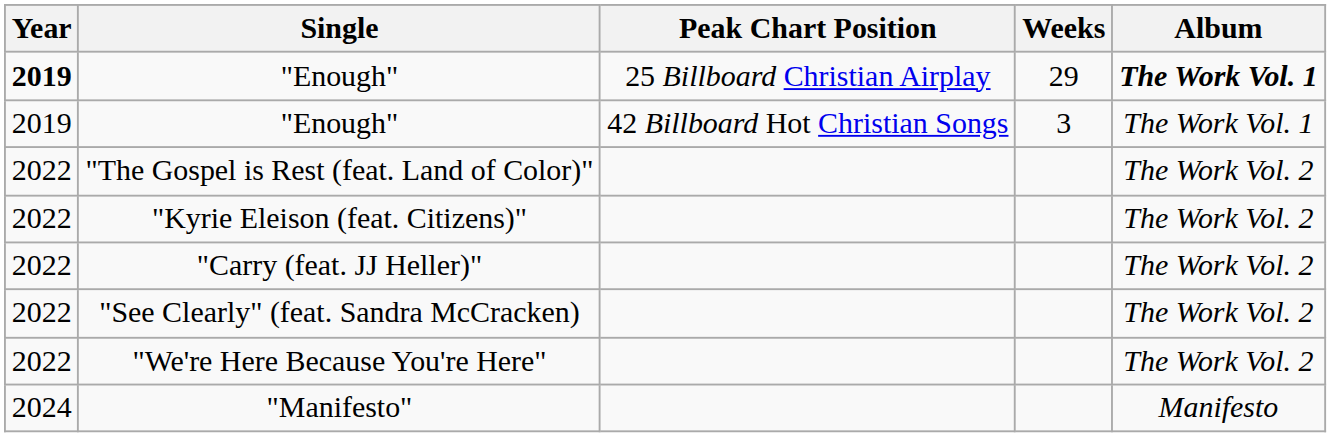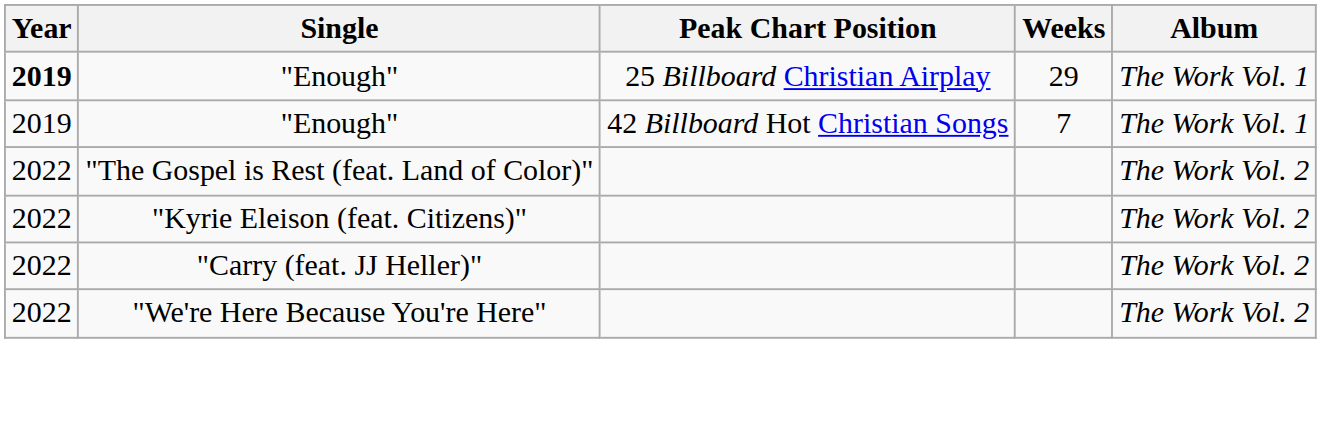 <table class="wikitable plainrowheaders" style="text-align:center;">
 <tr>
 <th>Year</th>
 <th>Single</th>
 <th>Peak Chart Position</th>
 <th>Weeks</th>
 <th>Album</th>
 </tr>
 <tr>
 <td><strong>2019</strong></td>
 <td>"Enough"</td>
 <td>25 <em>Billboard</em> <a href='#'>Christian Airplay</a></td>
 <td>29</td>
-<td><strong><em>The Work Vol. 1</em></strong></td>
+<td><em>The Work Vol. 1</em></td>
 </tr>
 <tr>
 <td>2019</td>
 <td>"Enough"</td>
 <td>42 <em>Billboard</em> Hot <a href='#'>Christian Songs</a></td>
-<td>3</td>
+<td>7</td>
 <td><em>The Work Vol. 1</em></td>
 </tr>
 <tr>
 <td>2022</td>
 <td>"The Gospel is Rest (feat. Land of Color)"</td>
 <td></td>
 <td></td>
 <td><em>The Work Vol. 2</em></td>
 </tr>
 <tr>
 <td>2022</td>
 <td>"Kyrie Eleison (feat. Citizens)"</td>
 <td></td>
 <td></td>
 <td><em>The Work Vol. 2</em></td>
 </tr>
 <tr>
 <td>2022</td>
 <td>"Carry (feat. JJ Heller)"</td>
 <td></td>
 <td></td>
 <td><em>The Work Vol. 2</em></td>
 </tr>
 <tr>
 <td>2022</td>
-<td>"See Clearly" (feat. Sandra McCracken)</td>
-<td></td>
-<td></td>
-<td><em>The Work Vol. 2</em></td>
-</tr>
-<tr>
-<td>2022</td>
 <td>"We're Here Because You're Here"</td>
 <td></td>
 <td></td>
 <td><em>The Work Vol. 2</em></td>
 </tr>
-<tr>
-<td>2024</td>
-<td>"Manifesto"</td>
-<td></td>
-<td></td>
-<td><em>Manifesto</em></td>
-</tr>
 </table>
